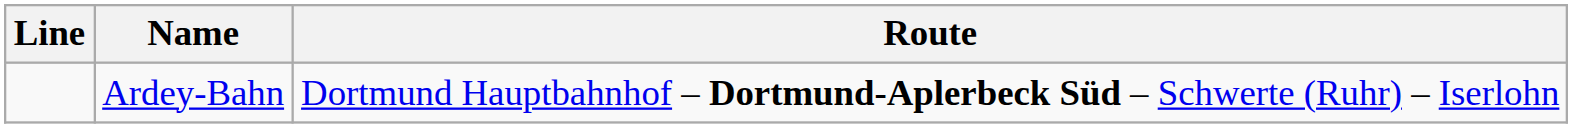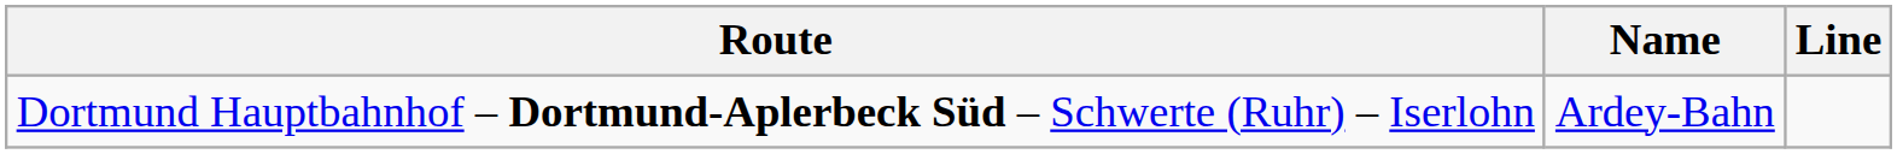 <table class="wikitable">
 <tr>
+<th>Route</th>
+<th>Name</th>
 <th>Line</th>
-<th>Name</th>
-<th>Route</th>
 </tr>
 <tr>
+<td><a href='#'>Dortmund Hauptbahnhof</a> – <strong>Dortmund-Aplerbeck Süd</strong> – <a href='#'>Schwerte (Ruhr)</a> – <a href='#'>Iserlohn</a></td>
+<td><a href='#'>Ardey-Bahn</a></td>
 <td></td>
-<td><a href='#'>Ardey-Bahn</a></td>
-<td><a href='#'>Dortmund Hauptbahnhof</a> – <strong>Dortmund-Aplerbeck Süd</strong> – <a href='#'>Schwerte (Ruhr)</a> – <a href='#'>Iserlohn</a></td>
 </tr>
 </table>
